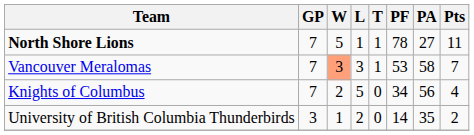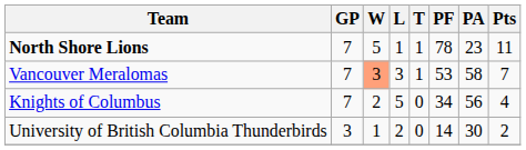 <table class="wikitable">
 <tr>
 <th>Team</th>
 <th>GP</th>
 <th>W</th>
 <th>L</th>
 <th>T</th>
 <th>PF</th>
 <th>PA</th>
 <th>Pts</th>
 </tr>
 <tr align="center">
 <td align="left"><strong>North Shore Lions</strong></td>
 <td>7</td>
 <td>5</td>
 <td>1</td>
 <td>1</td>
 <td>78</td>
-<td>27</td>
+<td>23</td>
 <td>11</td>
 </tr>
 <tr align="center">
 <td align="left"><a href='#'>Vancouver Meralomas</a></td>
 <td>7</td>
 <td style="background: lightsalmon;">3</td>
 <td>3</td>
 <td>1</td>
 <td>53</td>
 <td>58</td>
 <td>7</td>
 </tr>
 <tr align="center">
 <td align="left"><a href='#'>Knights of Columbus</a></td>
 <td>7</td>
 <td>2</td>
 <td>5</td>
 <td>0</td>
 <td>34</td>
 <td>56</td>
 <td>4</td>
 </tr>
 <tr align="center">
 <td align="left">University of British Columbia Thunderbirds</td>
 <td>3</td>
 <td>1</td>
 <td>2</td>
 <td>0</td>
 <td>14</td>
-<td>35</td>
+<td>30</td>
 <td>2</td>
 </tr>
 <tr align="center">
 </tr>
 </table>
